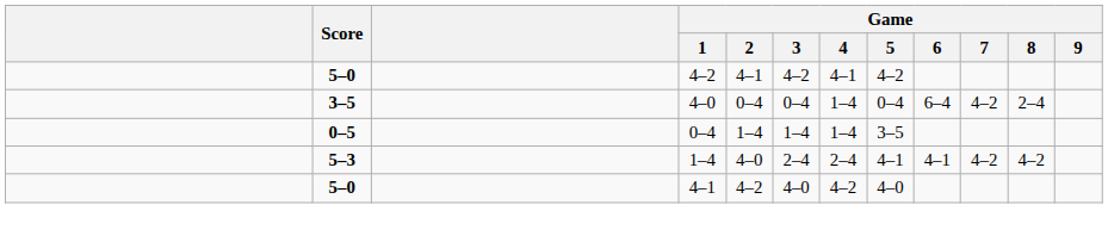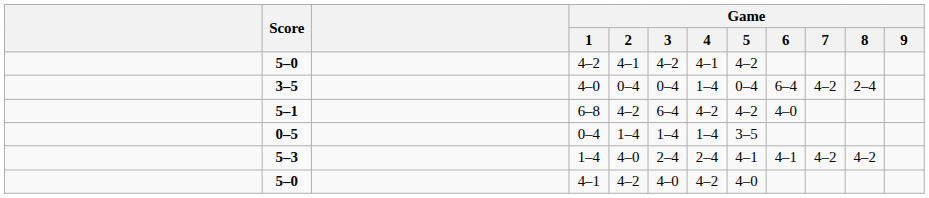 <table class="wikitable" style="text-align: center;">
 <tr>
 <th rowspan=2 align="right" width="270"></th>
 <th rowspan=2 width="45">Score</th>
 <th rowspan=2 align="left" width="270"></th>
 <th colspan=9>Game</th>
 </tr>
 <tr>
 <th width="35">1</th>
 <th width="35">2</th>
 <th width="35">3</th>
 <th width="35">4</th>
 <th width="35">5</th>
 <th width="35">6</th>
 <th width="35">7</th>
 <th width="35">8</th>
 <th width="35">9</th>
 </tr>
 <tr>
 <td align=left><strong><br></strong></td>
 <td align=center><strong>5–0</strong></td>
 <td align=left><br></td>
 <td>4–2</td>
 <td>4–1</td>
 <td>4–2</td>
 <td>4–1</td>
 <td>4–2</td>
 <td></td>
 <td></td>
 <td></td>
 <td></td>
 </tr>
 <tr>
 <td align=left><br></td>
 <td align=center><strong>3–5</strong></td>
 <td align=left><strong><br></strong></td>
 <td>4–0</td>
 <td>0–4</td>
 <td>0–4</td>
 <td>1–4</td>
 <td>0–4</td>
 <td>6–4</td>
 <td>4–2</td>
 <td>2–4</td>
 <td></td>
 </tr>
 <tr>
+<td align=left><strong><br></strong></td>
+<td align=center><strong>5–1</strong></td>
+<td align=left><br></td>
+<td>6–8</td>
+<td>4–2</td>
+<td>6–4</td>
+<td>4–2</td>
+<td>4–2</td>
+<td>4–0</td>
+<td></td>
+<td></td>
+<td></td>
+</tr>
+<tr>
 <td align=left><br></td>
 <td align=center><strong>0–5</strong></td>
 <td align=left><strong><br></strong></td>
 <td>0–4</td>
 <td>1–4</td>
 <td>1–4</td>
 <td>1–4</td>
 <td>3–5</td>
 <td></td>
 <td></td>
 <td></td>
 <td></td>
 </tr>
 <tr>
 <td align=left><strong><br></strong></td>
 <td align=center><strong>5–3</strong></td>
 <td align=left><br></td>
 <td>1–4</td>
 <td>4–0</td>
 <td>2–4</td>
 <td>2–4</td>
 <td>4–1</td>
 <td>4–1</td>
 <td>4–2</td>
 <td>4–2</td>
 <td></td>
 </tr>
 <tr>
 <td align=left><strong><br></strong></td>
 <td align=center><strong>5–0</strong></td>
 <td align=left><br></td>
 <td>4–1</td>
 <td>4–2</td>
 <td>4–0</td>
 <td>4–2</td>
 <td>4–0</td>
 <td></td>
 <td></td>
 <td></td>
 <td></td>
 </tr>
 </table>
